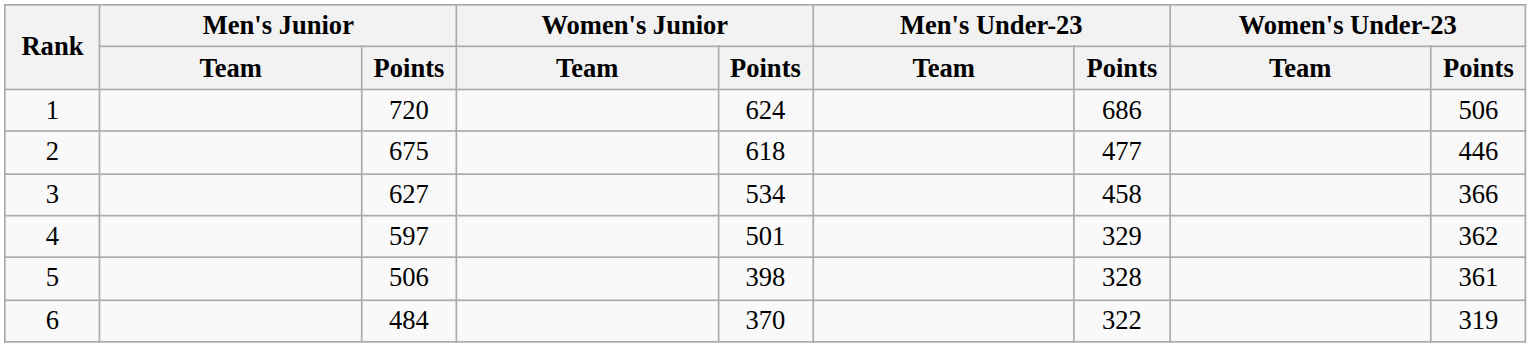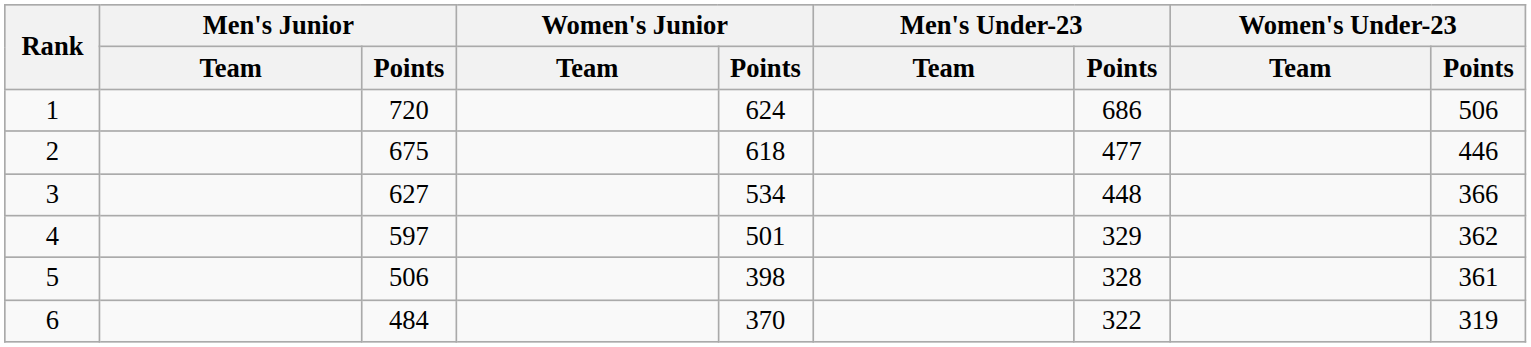 <table class="wikitable" style="text-align:center;">
 <tr>
 <th width=50 rowspan=2>Rank</th>
 <th colspan=2>Men's Junior</th>
 <th colspan=2>Women's Junior</th>
 <th colspan=2>Men's Under-23</th>
 <th colspan=2>Women's Under-23</th>
 </tr>
 <tr>
 <th width=150>Team</th>
 <th width=50>Points</th>
 <th width=150>Team</th>
 <th width=50>Points</th>
 <th width=150>Team</th>
 <th width=50>Points</th>
 <th width=150>Team</th>
 <th width=50>Points</th>
 </tr>
 <tr>
 <td>1</td>
 <td align=left></td>
 <td>720</td>
 <td align=left></td>
 <td>624</td>
 <td align=left></td>
 <td>686</td>
 <td align=left></td>
 <td>506</td>
 </tr>
 <tr>
 <td>2</td>
 <td align=left></td>
 <td>675</td>
 <td align=left></td>
 <td>618</td>
 <td align=left></td>
 <td>477</td>
 <td align=left></td>
 <td>446</td>
 </tr>
 <tr>
 <td>3</td>
 <td align=left></td>
 <td>627</td>
 <td align=left></td>
 <td>534</td>
 <td align=left></td>
-<td>458</td>
+<td>448</td>
 <td align=left></td>
 <td>366</td>
 </tr>
 <tr>
 <td>4</td>
 <td align=left></td>
 <td>597</td>
 <td align=left></td>
 <td>501</td>
 <td align=left></td>
 <td>329</td>
 <td align=left></td>
 <td>362</td>
 </tr>
 <tr>
 <td>5</td>
 <td align=left></td>
 <td>506</td>
 <td align=left></td>
 <td>398</td>
 <td align=left></td>
 <td>328</td>
 <td align=left></td>
 <td>361</td>
 </tr>
 <tr>
 <td>6</td>
 <td align=left></td>
 <td>484</td>
 <td align=left></td>
 <td>370</td>
 <td align=left></td>
 <td>322</td>
 <td align=left></td>
 <td>319</td>
 </tr>
 </table>
